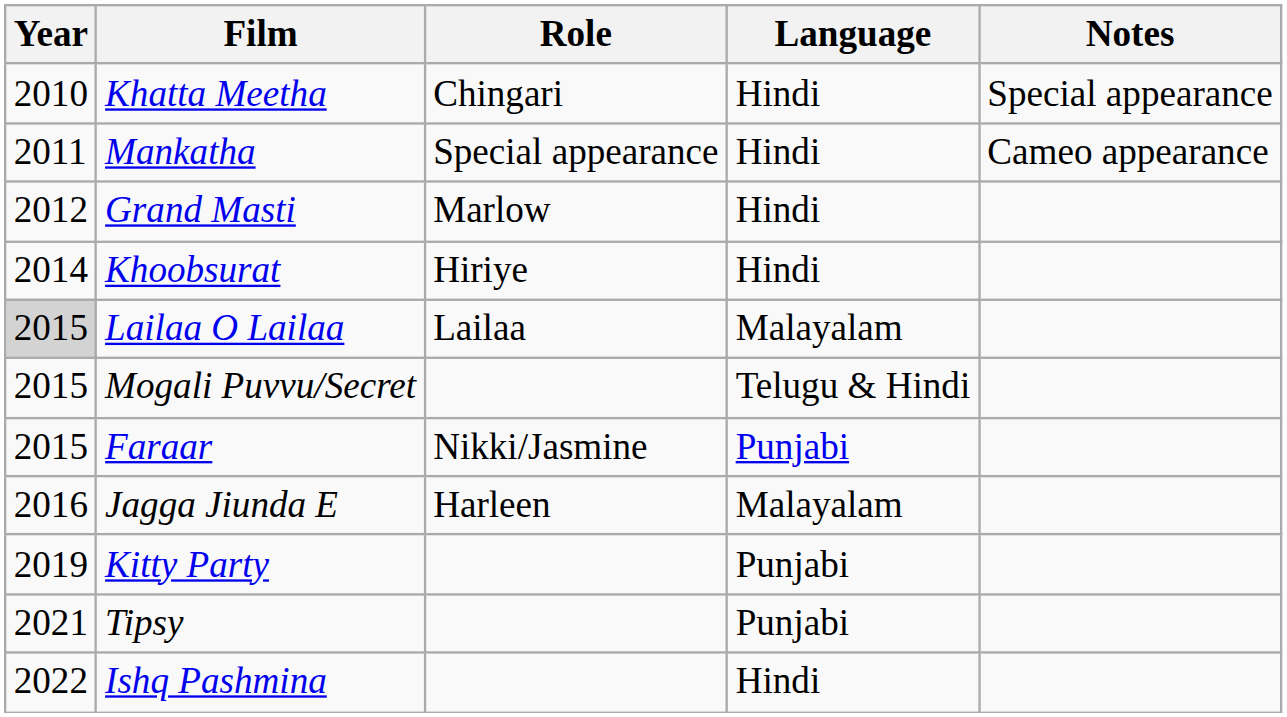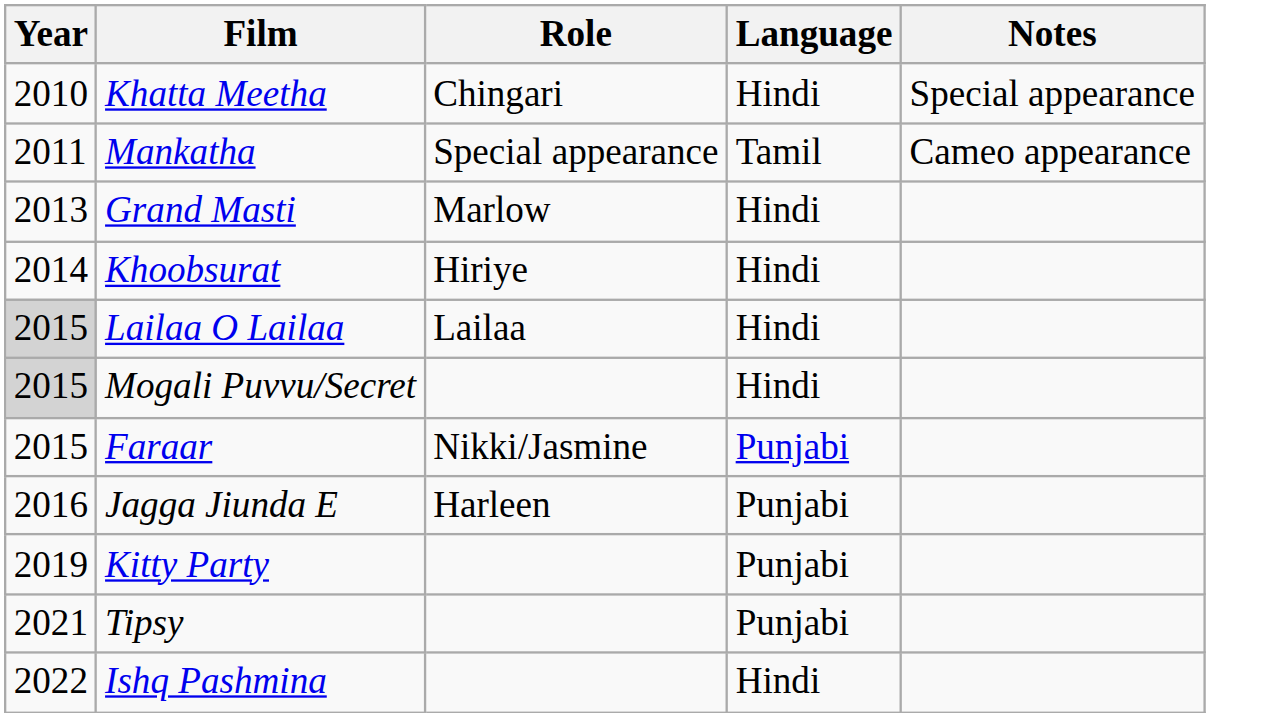 <table class="wikitable sortable">
 <tr>
 <th>Year</th>
 <th>Film</th>
 <th>Role</th>
 <th>Language</th>
 <th>Notes</th>
 </tr>
 <tr>
 <td>2010</td>
 <td><em><a href='#'>Khatta Meetha</a></em></td>
 <td>Chingari</td>
 <td>Hindi</td>
 <td>Special appearance</td>
 </tr>
 <tr>
 <td>2011</td>
 <td><em><a href='#'>Mankatha</a></em></td>
 <td>Special appearance</td>
-<td>Hindi</td>
+<td>Tamil</td>
 <td>Cameo appearance</td>
 </tr>
 <tr>
-<td>2012</td>
+<td>2013</td>
 <td><em><a href='#'>Grand Masti</a></em></td>
 <td>Marlow</td>
 <td>Hindi</td>
 <td></td>
 </tr>
 <tr>
 <td>2014</td>
 <td><em><a href='#'>Khoobsurat</a></em></td>
 <td>Hiriye</td>
 <td>Hindi</td>
 <td></td>
 </tr>
 <tr>
 <td style="background: lightgrey;">2015</td>
 <td><em><a href='#'>Lailaa O Lailaa</a></em></td>
 <td>Lailaa</td>
-<td>Malayalam</td>
+<td>Hindi</td>
 <td></td>
 </tr>
 <tr>
-<td>2015</td>
+<td style="background: lightgrey;">2015</td>
 <td><em>Mogali Puvvu/Secret</em></td>
 <td></td>
-<td>Telugu & Hindi</td>
+<td>Hindi</td>
 <td></td>
 </tr>
 <tr>
 <td>2015</td>
 <td><em><a href='#'>Faraar</a></em></td>
 <td>Nikki/Jasmine</td>
 <td><a href='#'>Punjabi</a></td>
 <td></td>
 </tr>
 <tr>
 <td>2016</td>
 <td><em>Jagga Jiunda E</em></td>
 <td>Harleen</td>
-<td>Malayalam</td>
+<td>Punjabi</td>
 <td></td>
 </tr>
 <tr>
 <td>2019</td>
 <td><em><a href='#'>Kitty Party</a></em></td>
 <td></td>
 <td>Punjabi</td>
 <td></td>
 </tr>
 <tr>
 <td>2021</td>
 <td><em>Tipsy</em></td>
 <td></td>
 <td>Punjabi</td>
 <td></td>
 </tr>
 <tr>
 <td>2022</td>
 <td><em><a href='#'>Ishq Pashmina</a></em></td>
 <td></td>
 <td>Hindi</td>
 <td></td>
 </tr>
 </table>
